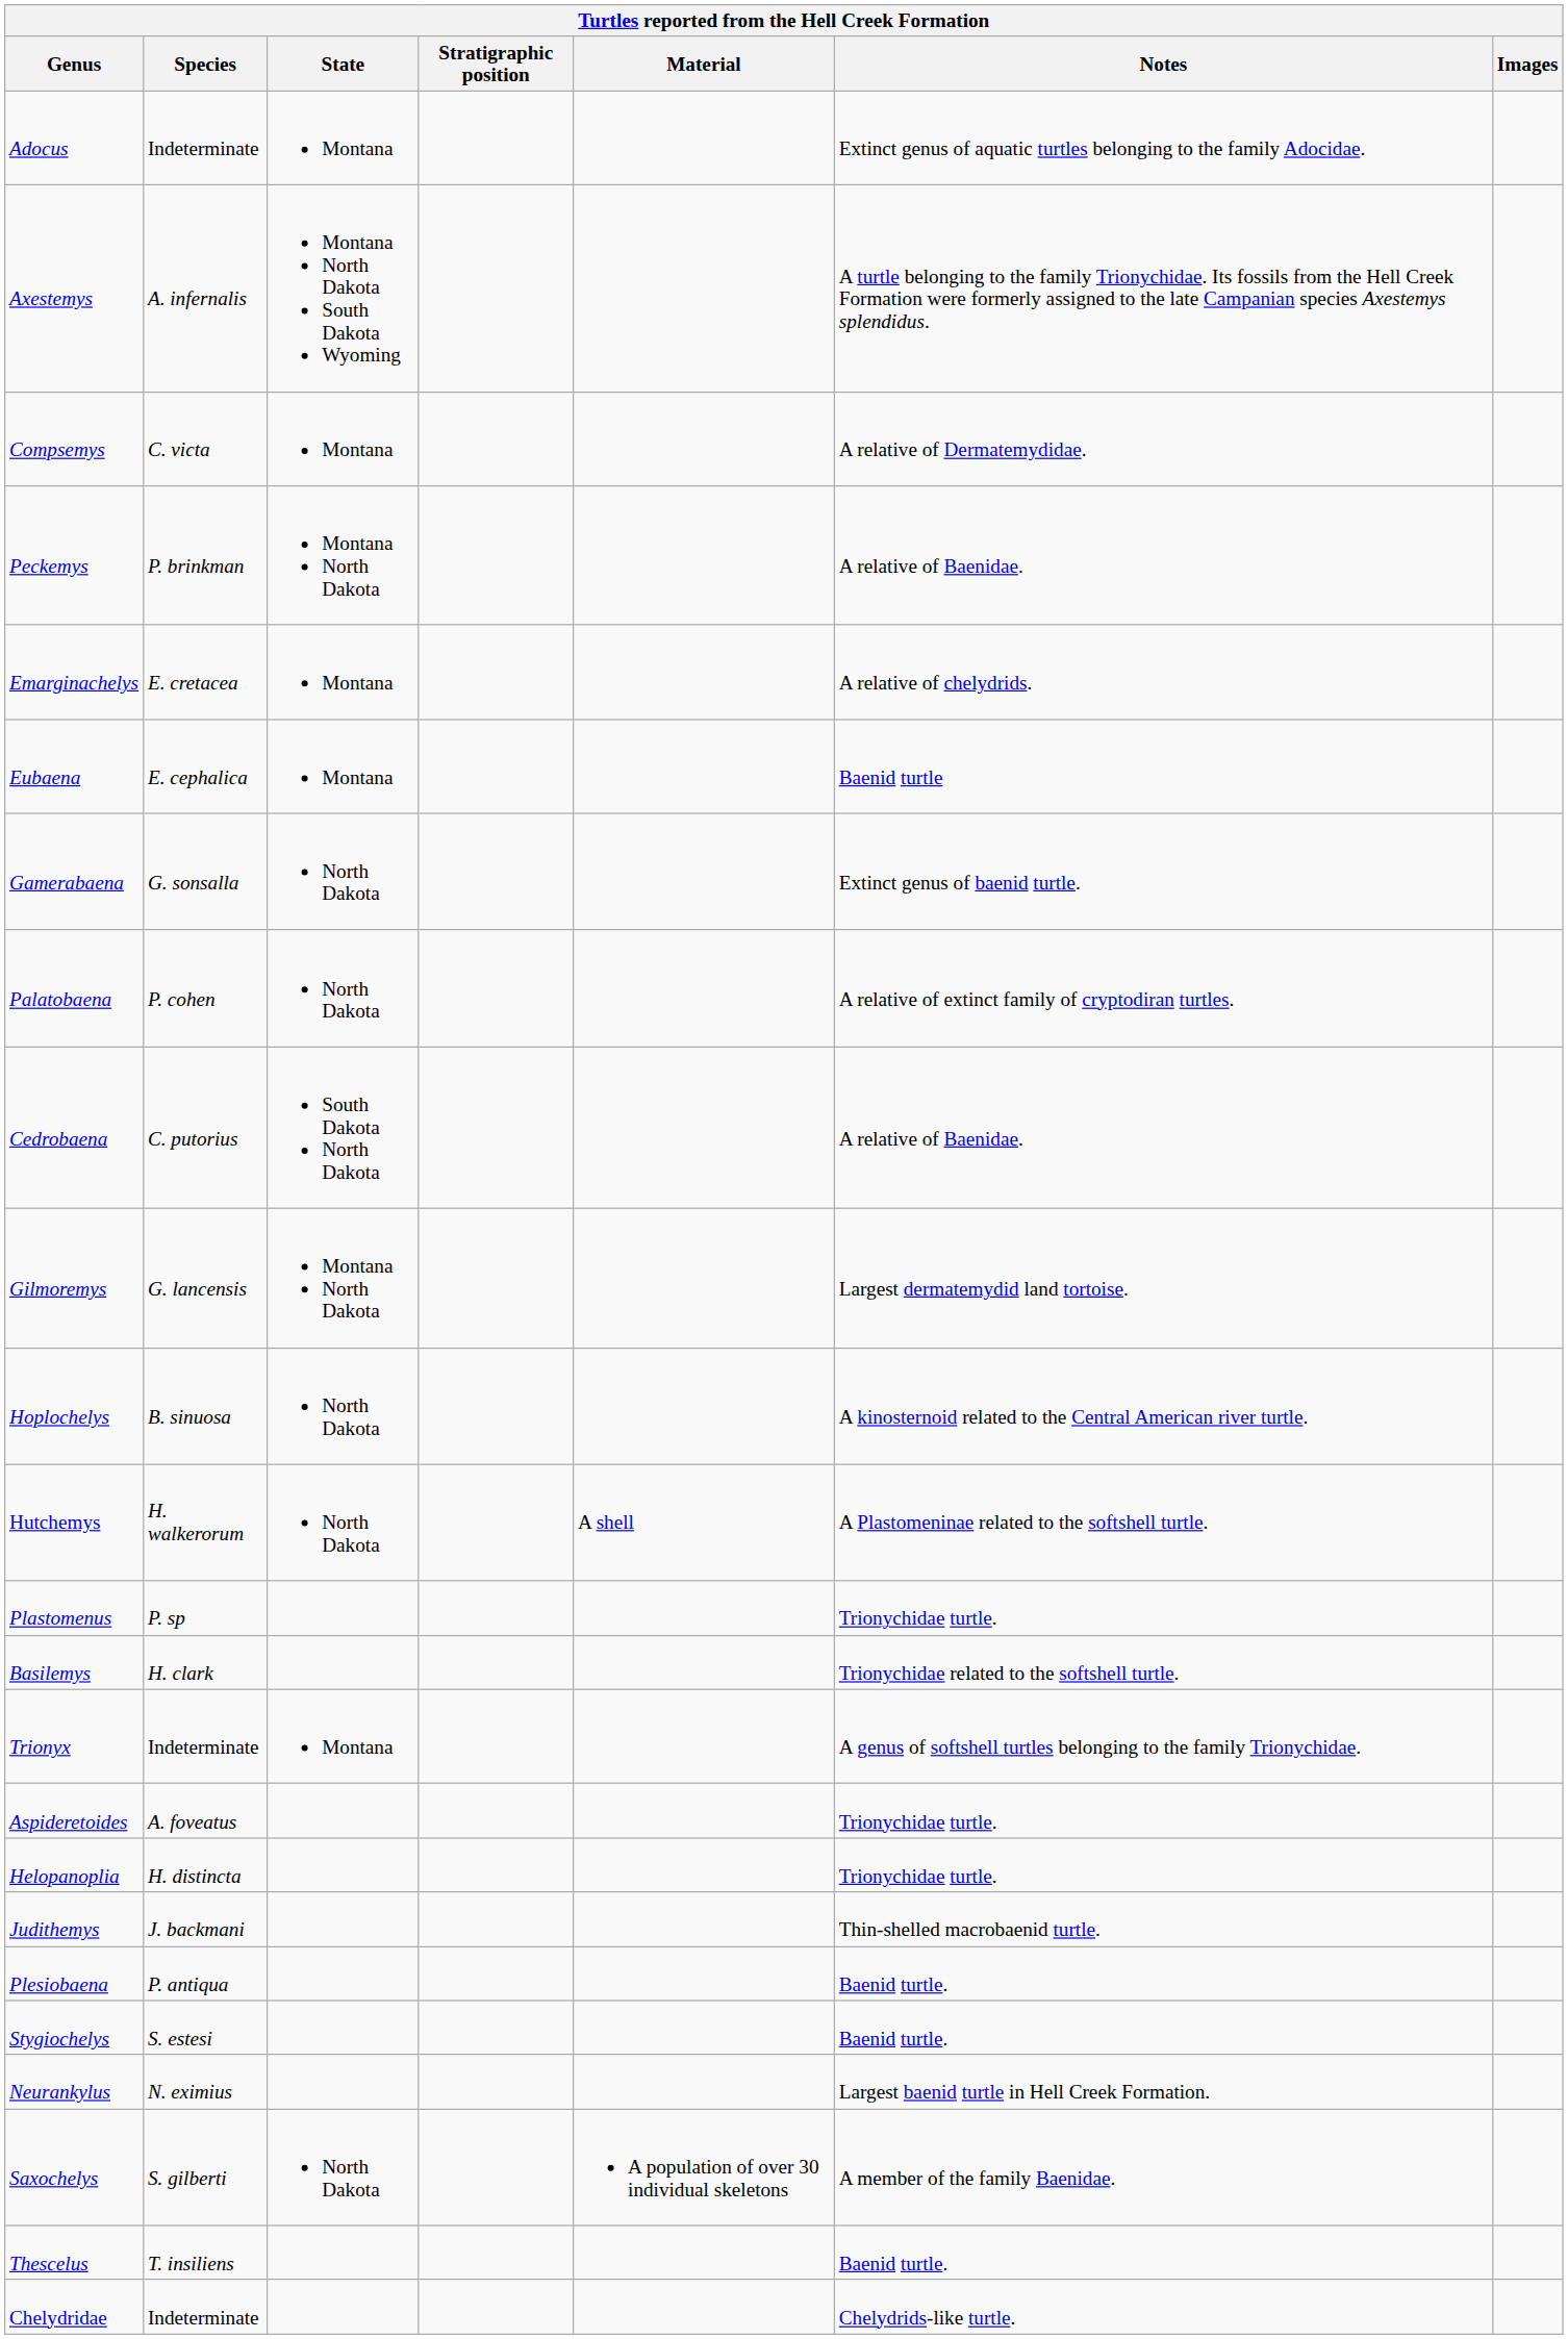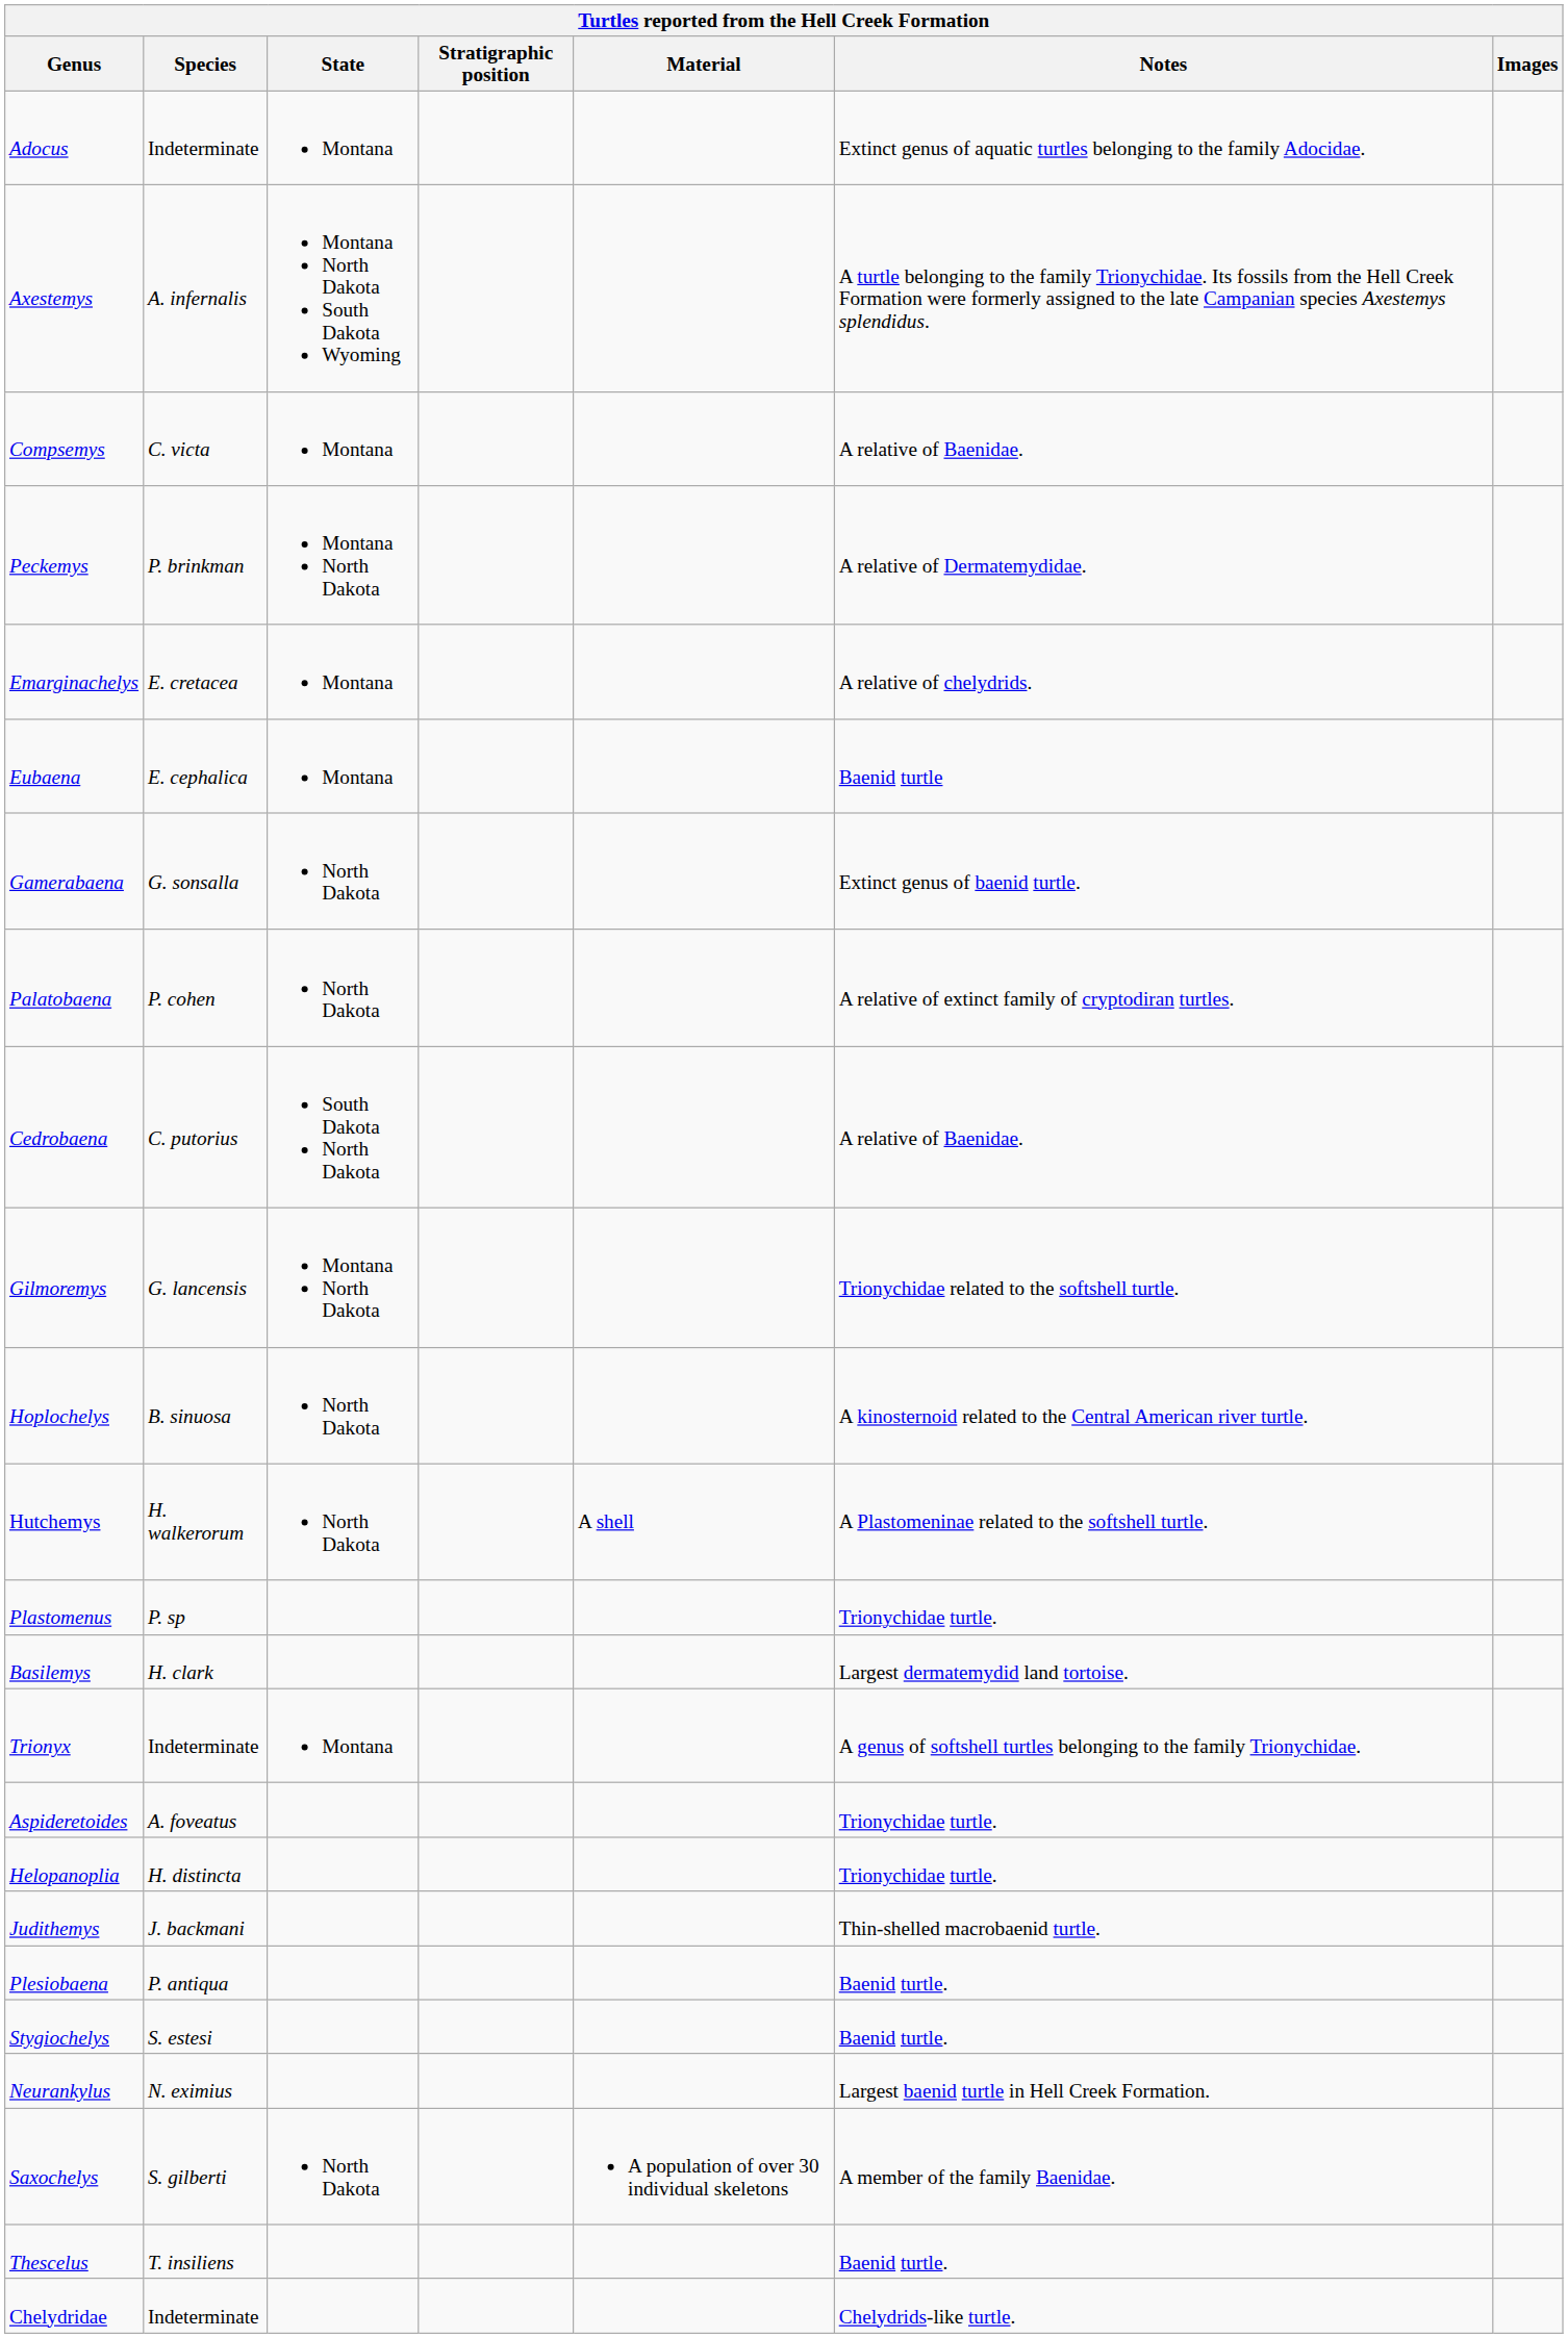 <table class="wikitable sortable mw-collapsible">
 <tr>
 <th colspan="8" style="text-align:center;"><strong><a href='#'>Turtles</a> reported from the Hell Creek Formation</strong></th>
 </tr>
 <tr>
 <th>Genus</th>
 <th>Species</th>
 <th>State</th>
 <th>Stratigraphic position</th>
 <th>Material</th>
 <th>Notes</th>
 <th>Images</th>
 </tr>
 <tr>
 <td><br><em><a href='#'>Adocus</a></em></td>
 <td><br>Indeterminate</td>
 <td><br><ul><li>Montana</li></ul></td>
 <td></td>
 <td></td>
 <td><br>Extinct genus of aquatic <a href='#'>turtles</a> belonging to the family <a href='#'>Adocidae</a>.</td>
 <td><br></td>
 </tr>
 <tr>
 <td><br><em><a href='#'>Axestemys</a></em></td>
 <td><br><em>A. infernalis</em></td>
 <td><br><ul><li>Montana</li><li>North Dakota</li><li>South Dakota</li><li>Wyoming</li></ul></td>
 <td></td>
 <td></td>
 <td><br>A <a href='#'>turtle</a> belonging to the family <a href='#'>Trionychidae</a>. Its fossils from the Hell Creek Formation were formerly assigned to the late <a href='#'>Campanian</a> species <em>Axestemys splendidus</em>.</td>
 <td></td>
 </tr>
 <tr>
 <td><br><em><a href='#'>Compsemys</a></em></td>
 <td><br><em>C. victa</em></td>
 <td><br><ul><li>Montana</li></ul></td>
 <td></td>
 <td></td>
-<td><br>A relative of <a href='#'>Dermatemydidae</a>.</td>
+<td><br>A relative of <a href='#'>Baenidae</a>.</td>
 <td></td>
 </tr>
 <tr>
 <td><br><em><a href='#'>Peckemys</a></em></td>
 <td><br><em>P. brinkman</em></td>
 <td><br><ul><li>Montana</li><li>North Dakota</li></ul></td>
 <td></td>
 <td></td>
-<td><br>A relative of <a href='#'>Baenidae</a>.</td>
+<td><br>A relative of <a href='#'>Dermatemydidae</a>.</td>
 <td></td>
 </tr>
 <tr>
 <td><br><em><a href='#'>Emarginachelys</a></em></td>
 <td><br><em>E. cretacea</em></td>
 <td><br><ul><li>Montana</li></ul></td>
 <td></td>
 <td></td>
 <td><br>A relative of <a href='#'>chelydrids</a>.</td>
 <td></td>
 </tr>
 <tr>
 <td><br><em><a href='#'>Eubaena</a></em></td>
 <td><br><em>E. cephalica</em></td>
 <td><br><ul><li>Montana</li></ul></td>
 <td></td>
 <td></td>
 <td><br><a href='#'>Baenid</a> <a href='#'>turtle</a></td>
 <td></td>
 </tr>
 <tr>
 <td><br><em><a href='#'>Gamerabaena</a></em></td>
 <td><br><em>G. sonsalla</em></td>
 <td><br><ul><li>North Dakota</li></ul></td>
 <td></td>
 <td></td>
 <td><br>Extinct genus of <a href='#'>baenid</a> <a href='#'>turtle</a>.</td>
 <td></td>
 </tr>
 <tr>
 <td><br><em><a href='#'>Palatobaena</a></em></td>
 <td><br><em>P. cohen</em></td>
 <td><br><ul><li>North Dakota</li></ul></td>
 <td></td>
 <td></td>
 <td><br>A relative of extinct family of <a href='#'>cryptodiran</a> <a href='#'>turtles</a>.</td>
 <td></td>
 </tr>
 <tr>
 <td><br><em><a href='#'>Cedrobaena</a></em></td>
 <td><br><em>C. putorius</em></td>
 <td><br><ul><li>South Dakota</li><li>North Dakota</li></ul></td>
 <td></td>
 <td></td>
 <td><br>A relative of <a href='#'>Baenidae</a>.</td>
 <td></td>
 </tr>
 <tr>
 <td><br><em><a href='#'>Gilmoremys</a></em></td>
 <td><br><em>G. lancensis</em></td>
 <td><br><ul><li>Montana</li><li>North Dakota</li></ul></td>
 <td></td>
 <td></td>
-<td><br>Largest <a href='#'>dermatemydid</a> land <a href='#'>tortoise</a>.</td>
+<td><br><a href='#'>Trionychidae</a> related to the <a href='#'>softshell turtle</a>.</td>
 <td></td>
 </tr>
 <tr>
 <td><br><em><a href='#'>Hoplochelys</a></em></td>
 <td><br><em>B. sinuosa</em></td>
 <td><br><ul><li>North Dakota</li></ul></td>
 <td></td>
 <td></td>
 <td><br>A <a href='#'>kinosternoid</a> related to the <a href='#'>Central American river turtle</a>.</td>
 <td></td>
 </tr>
 <tr>
 <td><a href='#'>Hutchemys</a></td>
 <td><em>H. walkerorum</em></td>
 <td><br><ul><li>North Dakota</li></ul></td>
 <td></td>
 <td>A <a href='#'>shell</a></td>
 <td>A <a href='#'>Plastomeninae</a> related to the <a href='#'>softshell turtle</a>.</td>
 <td></td>
 </tr>
 <tr>
 <td><br><em><a href='#'>Plastomenus</a></em></td>
 <td><br><em>P. sp</em></td>
 <td></td>
 <td></td>
 <td></td>
 <td><br><a href='#'>Trionychidae</a> <a href='#'>turtle</a>.</td>
 <td></td>
 </tr>
 <tr>
 <td><br><em><a href='#'>Basilemys</a></em></td>
 <td><br><em>H. clark</em></td>
 <td></td>
 <td></td>
 <td></td>
-<td><br><a href='#'>Trionychidae</a> related to the <a href='#'>softshell turtle</a>.</td>
+<td><br>Largest <a href='#'>dermatemydid</a> land <a href='#'>tortoise</a>.</td>
 <td></td>
 </tr>
 <tr>
 <td><br><em><a href='#'>Trionyx</a></em></td>
 <td><br>Indeterminate</td>
 <td><br><ul><li>Montana</li></ul></td>
 <td></td>
 <td></td>
 <td><br>A <a href='#'>genus</a> of <a href='#'>softshell turtles</a> belonging to the family <a href='#'>Trionychidae</a>.</td>
 <td><br></td>
 </tr>
 <tr>
 <td><br><em><a href='#'>Aspideretoides</a></em></td>
 <td><br><em>A. foveatus</em></td>
 <td></td>
 <td></td>
 <td></td>
 <td><br><a href='#'>Trionychidae</a> <a href='#'>turtle</a>.</td>
 <td></td>
 </tr>
 <tr>
 <td><br><em><a href='#'>Helopanoplia</a></em></td>
 <td><br><em>H. distincta</em></td>
 <td></td>
 <td></td>
 <td></td>
 <td><br><a href='#'>Trionychidae</a> <a href='#'>turtle</a>.</td>
 <td></td>
 </tr>
 <tr>
 <td><br><em><a href='#'>Judithemys</a></em></td>
 <td><br><em>J. backmani</em></td>
 <td></td>
 <td></td>
 <td></td>
 <td><br>Thin-shelled macrobaenid <a href='#'>turtle</a>.</td>
 <td></td>
 </tr>
 <tr>
 <td><br><em><a href='#'>Plesiobaena</a></em></td>
 <td><br><em>P. antiqua</em></td>
 <td></td>
 <td></td>
 <td></td>
 <td><br><a href='#'>Baenid</a> <a href='#'>turtle</a>.</td>
 <td></td>
 </tr>
 <tr>
 <td><br><em><a href='#'>Stygiochelys</a></em></td>
 <td><br><em>S. estesi</em></td>
 <td></td>
 <td></td>
 <td></td>
 <td><br><a href='#'>Baenid</a> <a href='#'>turtle</a>.</td>
 <td></td>
 </tr>
 <tr>
 <td><br><em><a href='#'>Neurankylus</a></em></td>
 <td><br><em>N. eximius</em></td>
 <td></td>
 <td></td>
 <td></td>
 <td><br>Largest <a href='#'>baenid</a> <a href='#'>turtle</a> in Hell Creek Formation.</td>
 <td><br></td>
 </tr>
 <tr>
 <td><br><em><a href='#'>Saxochelys</a></em></td>
 <td><br><em>S. gilberti</em></td>
 <td><br><ul><li>North Dakota</li></ul></td>
 <td></td>
 <td><br><ul><li>A population of over 30 individual skeletons</li></ul></td>
 <td><br>A member of the family <a href='#'>Baenidae</a>.</td>
 <td></td>
 </tr>
 <tr>
 <td><br><em><a href='#'>Thescelus</a></em></td>
 <td><br><em>T. insiliens</em></td>
 <td></td>
 <td></td>
 <td></td>
 <td><br><a href='#'>Baenid</a> <a href='#'>turtle</a>.</td>
 <td></td>
 </tr>
 <tr>
 <td><br><a href='#'>Chelydridae</a></td>
 <td><br>Indeterminate</td>
 <td></td>
 <td></td>
 <td></td>
 <td><br><a href='#'>Chelydrids</a>-like <a href='#'>turtle</a>.</td>
 <td></td>
 </tr>
 </table>
